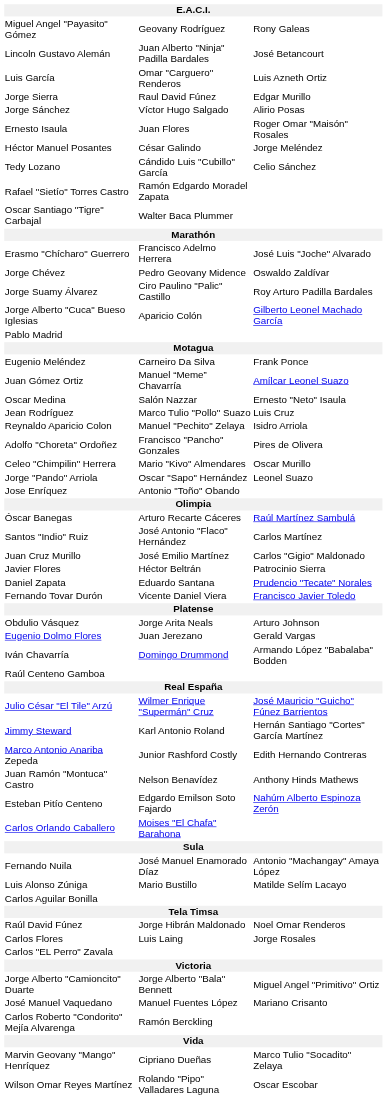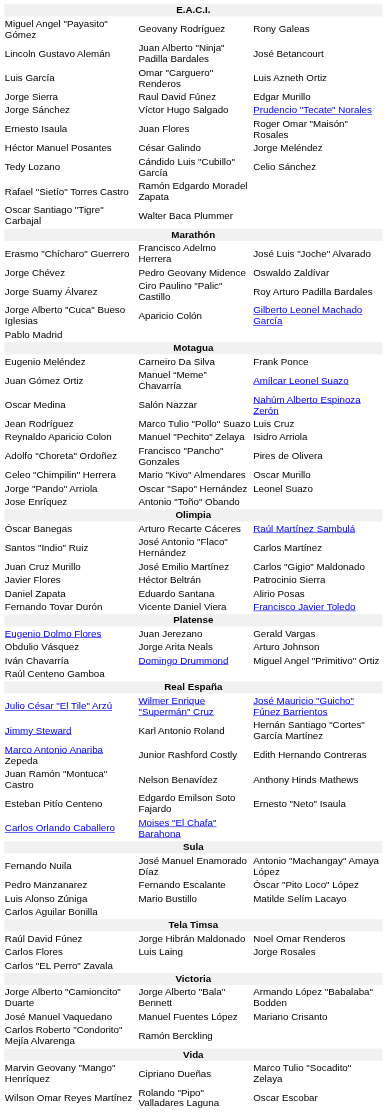 <table border="0">
 <tr bgcolor="f1f1f1">
 <th width="900" colspan="3">E.A.C.I.</th>
 </tr>
 <tr>
 <td> Miguel Angel "Payasito" Gómez</td>
 <td> Geovany Rodríguez</td>
 <td> Rony Galeas</td>
 </tr>
 <tr>
 <td> Lincoln Gustavo Alemán</td>
 <td> Juan Alberto "Ninja" Padilla Bardales</td>
 <td> José Betancourt</td>
 </tr>
 <tr>
 <td> Luis García</td>
 <td> Omar "Carguero" Renderos</td>
 <td> Luis Azneth Ortiz</td>
 </tr>
 <tr>
 <td> Jorge Sierra</td>
 <td> Raul David Fúnez</td>
 <td> Edgar Murillo</td>
 </tr>
 <tr>
 <td> Jorge Sánchez</td>
 <td> Víctor Hugo Salgado</td>
-<td> Alirio Posas</td>
+<td> <a href='#'>Prudencio "Tecate" Norales</a></td>
 </tr>
 <tr>
 <td> Ernesto Isaula</td>
 <td> Juan Flores</td>
 <td> Roger Omar "Maisón" Rosales</td>
 </tr>
 <tr>
 <td> Héctor Manuel Posantes</td>
 <td> César Galindo</td>
 <td> Jorge Meléndez</td>
 </tr>
 <tr>
 <td> Tedy Lozano</td>
 <td> Cándido Luis "Cubillo" García</td>
 <td> Celio Sánchez</td>
 </tr>
 <tr>
 <td> Rafael "Sietío" Torres Castro</td>
 <td> Ramón Edgardo Moradel Zapata</td>
 </tr>
 <tr>
 <td> Oscar Santiago "Tigre" Carbajal</td>
 <td> Walter Baca Plummer</td>
 <td></td>
 </tr>
 <tr bgcolor="f1f1f1">
 <th colspan="3">Marathón</th>
 </tr>
 <tr>
 <td> Erasmo "Chícharo" Guerrero</td>
 <td> Francisco Adelmo Herrera</td>
 <td> José Luis "Joche" Alvarado</td>
 </tr>
 <tr>
 <td> Jorge Chévez</td>
 <td> Pedro Geovany Midence</td>
 <td> Oswaldo Zaldívar</td>
 </tr>
 <tr>
 <td> Jorge Suamy Álvarez</td>
 <td> Ciro Paulino "Palic" Castillo</td>
 <td> Roy Arturo Padilla Bardales</td>
 </tr>
 <tr>
 <td> Jorge Alberto "Cuca" Bueso Iglesias</td>
 <td> Aparicio Colón</td>
 <td> <a href='#'>Gilberto Leonel Machado García</a></td>
 </tr>
 <tr>
 <td> Pablo Madrid</td>
 <td></td>
 <td></td>
 </tr>
 <tr bgcolor="f1f1f1">
 <th colspan="3">Motagua</th>
 </tr>
 <tr>
 <td> Eugenio Meléndez</td>
 <td> Carneiro Da Silva</td>
 <td> Frank Ponce</td>
 </tr>
 <tr>
 <td> Juan Gómez Ortiz</td>
 <td> Manuel “Meme” Chavarría</td>
 <td> <a href='#'>Amílcar Leonel Suazo</a></td>
 </tr>
 <tr>
 <td> Oscar Medina</td>
 <td> Salón Nazzar</td>
-<td> Ernesto "Neto" Isaula</td>
+<td> <a href='#'>Nahúm Alberto Espinoza Zerón</a></td>
 </tr>
 <tr>
 <td> Jean Rodríguez</td>
 <td> Marco Tulio "Pollo" Suazo</td>
 <td> Luis Cruz</td>
 </tr>
 <tr>
 <td> Reynaldo Aparicio Colon</td>
 <td> Manuel "Pechito" Zelaya</td>
 <td> Isidro Arriola</td>
 </tr>
 <tr>
 <td> Adolfo "Choreta" Ordoñez</td>
 <td> Francisco "Pancho" Gonzales</td>
 <td> Pires de Olivera</td>
 </tr>
 <tr>
 <td> Celeo "Chimpilin" Herrera</td>
 <td> Mario "Kivo" Almendares</td>
 <td> Oscar Murillo</td>
 </tr>
 <tr>
 <td> Jorge "Pando" Arriola</td>
 <td> Oscar "Sapo" Hernández</td>
 <td> Leonel Suazo</td>
 </tr>
 <tr>
 <td> Jose Enríquez</td>
 <td> Antonio "Toño" Obando</td>
 <td></td>
 </tr>
 <tr bgcolor="f1f1f1">
 <th colspan="3">Olimpia</th>
 </tr>
 <tr>
 <td> Óscar Banegas</td>
 <td> Arturo Recarte Cáceres</td>
 <td> <a href='#'>Raúl Martínez Sambulá</a></td>
 </tr>
 <tr>
 <td> Santos "Indio" Ruiz</td>
 <td> José Antonio "Flaco" Hernández</td>
 <td> Carlos Martínez</td>
 </tr>
 <tr>
 <td> Juan Cruz Murillo</td>
 <td> José Emilio Martínez</td>
 <td> Carlos "Gigio" Maldonado</td>
 </tr>
 <tr>
 <td> Javier Flores</td>
 <td> Héctor Beltrán</td>
 <td> Patrocinio Sierra</td>
 </tr>
 <tr>
 <td> Daniel Zapata</td>
 <td> Eduardo Santana</td>
-<td> <a href='#'>Prudencio "Tecate" Norales</a></td>
+<td> Alirio Posas</td>
 </tr>
 <tr>
 <td> Fernando Tovar Durón</td>
 <td> Vicente Daniel Viera</td>
 <td> <a href='#'>Francisco Javier Toledo</a></td>
 </tr>
 <tr bgcolor="f1f1f1">
 <th colspan="3">Platense</th>
 </tr>
 <tr>
+<td> <a href='#'>Eugenio Dolmo Flores</a></td>
+<td> Juan Jerezano</td>
+<td> Gerald Vargas</td>
+</tr>
+<tr>
 <td> Obdulio Vásquez</td>
 <td> Jorge Arita Neals</td>
 <td> Arturo Johnson</td>
 </tr>
 <tr>
-<td> <a href='#'>Eugenio Dolmo Flores</a></td>
-<td> Juan Jerezano</td>
-<td> Gerald Vargas</td>
-</tr>
-<tr>
 <td> Iván Chavarría</td>
 <td> <a href='#'>Domingo Drummond</a></td>
-<td> Armando López "Babalaba" Bodden</td>
+<td> Miguel Angel "Primitivo" Ortiz</td>
 </tr>
 <tr>
 <td> Raúl Centeno Gamboa</td>
 <td></td>
 <td></td>
 </tr>
 <tr bgcolor="f1f1f1">
 <th colspan="3">Real España</th>
 </tr>
 <tr>
 <td> <a href='#'>Julio César "El Tile" Arzú</a></td>
 <td> <a href='#'>Wilmer Enrique "Supermán" Cruz</a></td>
 <td> <a href='#'>José Mauricio "Guicho" Fúnez Barrientos</a></td>
 </tr>
 <tr>
 <td> <a href='#'>Jimmy Steward</a></td>
 <td> Karl Antonio Roland</td>
 <td> Hernán Santiago "Cortes" García Martínez</td>
 </tr>
 <tr>
 <td> <a href='#'>Marco Antonio Anariba</a> Zepeda</td>
 <td> Junior Rashford Costly</td>
 <td> Edith Hernando Contreras</td>
 </tr>
 <tr>
 <td> Juan Ramón "Montuca" Castro</td>
 <td> Nelson Benavídez</td>
 <td> Anthony Hinds Mathews</td>
 </tr>
 <tr>
 <td> Esteban Pitío Centeno</td>
 <td> Edgardo Emilson Soto Fajardo</td>
-<td> <a href='#'>Nahúm Alberto Espinoza Zerón</a></td>
+<td> Ernesto "Neto" Isaula</td>
 </tr>
 <tr>
 <td> <a href='#'>Carlos Orlando Caballero</a></td>
 <td> <a href='#'>Moises "El Chafa" Barahona</a></td>
 <td></td>
 </tr>
 <tr bgcolor="f1f1f1">
 <th colspan="3">Sula</th>
 </tr>
 <tr>
 <td> Fernando Nuila</td>
 <td> José Manuel Enamorado Díaz</td>
 <td> Antonio "Machangay" Amaya López</td>
+</tr>
+<tr>
+<td> Pedro Manzanarez</td>
+<td> Fernando Escalante</td>
+<td> Óscar "Pito Loco" López</td>
 </tr>
 <tr>
 <td> Luis Alonso Zúniga</td>
 <td> Mario Bustillo</td>
 <td> Matilde Selím Lacayo</td>
 </tr>
 <tr>
 <td> Carlos Aguilar Bonilla</td>
 <td></td>
 <td></td>
 </tr>
 <tr bgcolor="f1f1f1">
 <th colspan="3">Tela Timsa</th>
 </tr>
 <tr>
 <td> Raúl David Fúnez</td>
 <td> Jorge Hibrán Maldonado</td>
 <td> Noel Omar Renderos</td>
 </tr>
 <tr>
 <td> Carlos Flores</td>
 <td> Luis Laing</td>
 <td> Jorge Rosales</td>
 </tr>
 <tr>
 <td> Carlos "EL Perro" Zavala</td>
 <td></td>
 <td></td>
 </tr>
 <tr bgcolor="f1f1f1">
 <th colspan="3">Victoria</th>
 </tr>
 <tr>
 <td> Jorge Alberto "Camioncito" Duarte</td>
 <td> Jorge Alberto "Bala" Bennett</td>
-<td> Miguel Angel "Primitivo" Ortiz</td>
+<td> Armando López "Babalaba" Bodden</td>
 </tr>
 <tr>
 <td> José Manuel Vaquedano</td>
 <td> Manuel Fuentes López</td>
 <td> Mariano Crisanto</td>
 </tr>
 <tr>
 <td> Carlos Roberto "Condorito" Mejía Alvarenga</td>
 <td> Ramón Berckling</td>
 <td></td>
 </tr>
 <tr bgcolor="f1f1f1">
 <th colspan="3">Vida</th>
 </tr>
 <tr>
 <td> Marvin Geovany "Mango" Henríquez</td>
 <td> Cipriano Dueñas</td>
 <td> Marco Tulio "Socadito" Zelaya</td>
 </tr>
 <tr>
 <td> Wilson Omar Reyes Martínez</td>
 <td> Rolando "Pipo" Valladares Laguna</td>
 <td> Oscar Escobar</td>
 </tr>
 </table>
